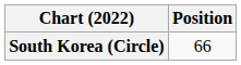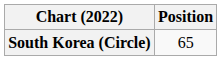 <table class="wikitable plainrowheaders" style="text-align:center">
 <tr>
 <th scope="col">Chart (2022)</th>
 <th scope="col">Position</th>
 </tr>
 <tr>
 <th scope="row">South Korea (Circle)<br></th>
-<td>66</td>
+<td>65</td>
 </tr>
 </table>
